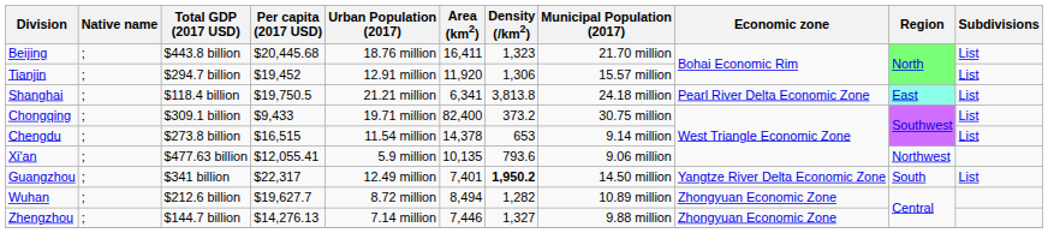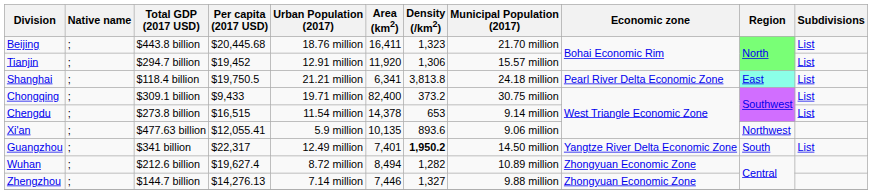 <table class="wikitable sortable" style="font-size:90%;">
 <tr>
 <th>Division</th>
 <th>Native name</th>
 <th>Total GDP<br>(2017 USD)</th>
 <th>Per capita<br>(2017 USD)</th>
 <th>Urban Population<br>(2017)</th>
 <th>Area<br>(km<sup>2</sup>)</th>
 <th>Density<br>(/km<sup>2</sup>)</th>
 <th>Municipal Population<br>(2017)</th>
 <th>Economic zone</th>
 <th>Region</th>
 <th>Subdivisions</th>
 </tr>
 <tr>
 <td><a href='#'>Beijing</a></td>
 <td>; </td>
 <td>$443.8 billion</td>
 <td>$20,445.68</td>
 <td align="right">18.76 million</td>
 <td align="right">16,411</td>
 <td align="right">1,323</td>
 <td align="right">21.70 million</td>
 <td rowspan="2"><a href='#'>Bohai Economic Rim</a></td>
 <td rowspan="2" bgcolor="#79ff76"><a href='#'>North</a></td>
 <td><a href='#'>List</a></td>
 </tr>
 <tr>
 <td><a href='#'>Tianjin</a></td>
 <td>; </td>
 <td>$294.7 billion</td>
 <td>$19,452</td>
 <td align="right">12.91 million</td>
 <td align="right">11,920</td>
 <td align="right">1,306</td>
 <td align="right">15.57 million</td>
 <td><a href='#'>List</a></td>
 </tr>
 <tr>
 <td><a href='#'>Shanghai</a></td>
 <td>; </td>
 <td>$118.4 billion</td>
 <td>$19,750.5</td>
 <td align="right">21.21 million</td>
 <td align="right">6,341</td>
 <td align="right">3,813.8</td>
 <td align="right">24.18 million</td>
 <td><a href='#'>Pearl River Delta Economic Zone</a></td>
 <td bgcolor="#8bffe8"><a href='#'>East</a></td>
 <td><a href='#'>List</a></td>
 </tr>
 <tr>
 <td><a href='#'>Chongqing</a></td>
 <td>; </td>
 <td>$309.1 billion</td>
 <td>$9,433</td>
 <td align="right">19.71 million</td>
 <td align="right">82,400</td>
 <td align="right">373.2</td>
 <td align="right">30.75 million</td>
 <td rowspan="3"><a href='#'>West Triangle Economic Zone</a></td>
 <td rowspan="2" bgcolor="#d16eff"><a href='#'>Southwest</a></td>
 <td><a href='#'>List</a></td>
 </tr>
 <tr>
 <td><a href='#'>Chengdu</a></td>
 <td>; </td>
 <td>$273.8 billion</td>
 <td>$16,515</td>
 <td align="right">11.54 million</td>
 <td align="right">14,378</td>
 <td align="right">653</td>
 <td align="right">9.14 million</td>
 <td><a href='#'>List</a></td>
 </tr>
 <tr>
 <td><a href='#'>Xi'an</a></td>
 <td>; </td>
 <td>$477.63 billion</td>
 <td>$12,055.41</td>
 <td align="right">5.9 million</td>
 <td align="right">10,135</td>
-<td align="right">793.6</td>
+<td align="right">893.6</td>
 <td align="right">9.06 million</td>
 <td><a href='#'>Northwest</a></td>
 <td></td>
 </tr>
 <tr>
 <td><a href='#'>Guangzhou</a></td>
 <td>; </td>
 <td>$341 billion</td>
 <td>$22,317</td>
 <td align="right">12.49 million</td>
 <td align="right">7,401</td>
 <td align="right"><strong>1,950.2</strong></td>
 <td align="right">14.50 million</td>
 <td><a href='#'>Yangtze River Delta Economic Zone</a></td>
 <td><a href='#'>South</a></td>
 <td><a href='#'>List</a></td>
 </tr>
 <tr>
 <td><a href='#'>Wuhan</a></td>
 <td>; </td>
 <td>$212.6 billion</td>
-<td>$19,627.7</td>
+<td>$19,627.4</td>
 <td align="right">8.72 million</td>
 <td align="right">8,494</td>
 <td align="right">1,282</td>
 <td align="right">10.89 million</td>
 <td><a href='#'>Zhongyuan Economic Zone</a></td>
 <td rowspan="2"><a href='#'>Central</a></td>
 <td></td>
 </tr>
 <tr>
 <td><a href='#'>Zhengzhou</a></td>
 <td>; </td>
 <td>$144.7 billion</td>
 <td>$14,276.13</td>
 <td align="right">7.14 million</td>
 <td align="right">7,446</td>
 <td align="right">1,327</td>
 <td align="right">9.88 million</td>
 <td><a href='#'>Zhongyuan Economic Zone</a></td>
 <td></td>
 </tr>
 <tr>
 </tr>
 </table>
